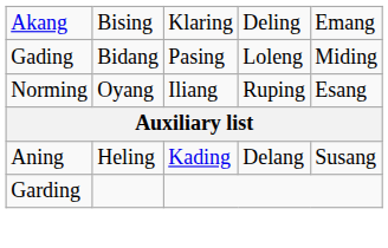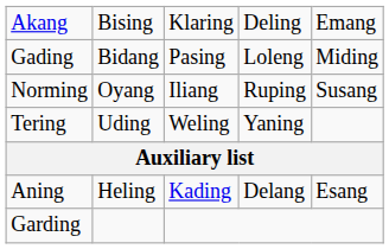 <table class="wikitable" align=right>
 <tr>
 <td><a href='#'>Akang</a></td>
 <td>Bising</td>
 <td>Klaring</td>
 <td>Deling</td>
 <td>Emang</td>
 </tr>
 <tr>
 <td>Gading</td>
 <td>Bidang</td>
 <td>Pasing</td>
 <td>Loleng</td>
 <td>Miding</td>
 </tr>
 <tr>
 <td>Norming</td>
 <td>Oyang</td>
 <td>Iliang</td>
 <td>Ruping</td>
-<td>Esang</td>
+<td>Susang</td>
+</tr>
+<tr>
+<td>Tering</td>
+<td>Uding</td>
+<td>Weling</td>
+<td>Yaning</td>
+<td></td>
 </tr>
 <tr>
 <th colspan=5>Auxiliary list</th>
 </tr>
 <tr>
 <td>Aning</td>
 <td>Heling</td>
 <td><a href='#'>Kading</a></td>
 <td>Delang</td>
-<td>Susang</td>
+<td>Esang</td>
 </tr>
 <tr>
 <td>Garding</td>
 <td></td>
 </tr>
 </table>
